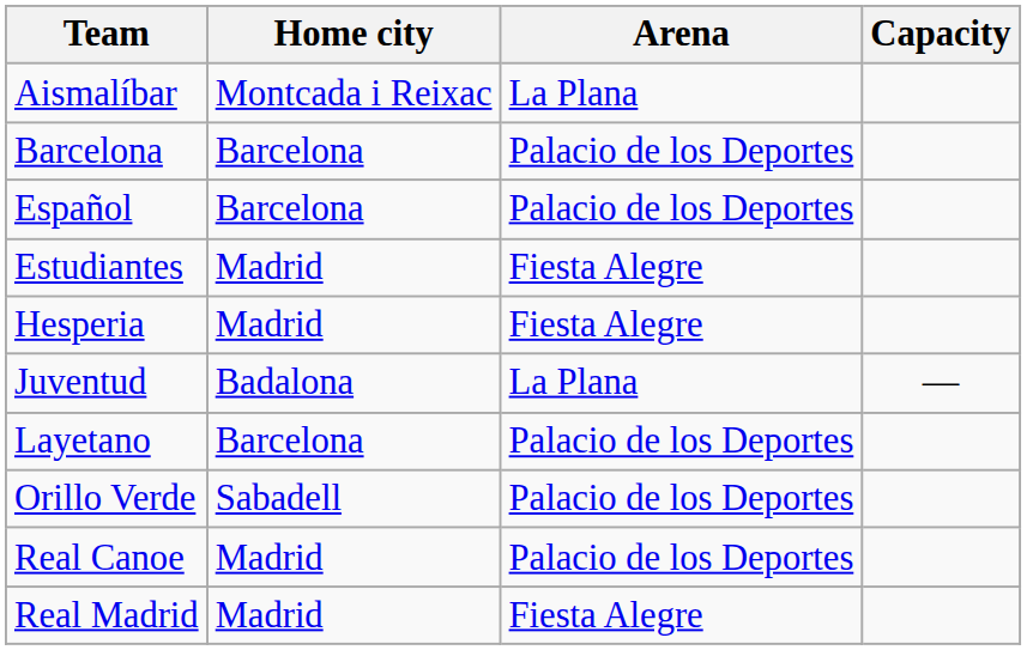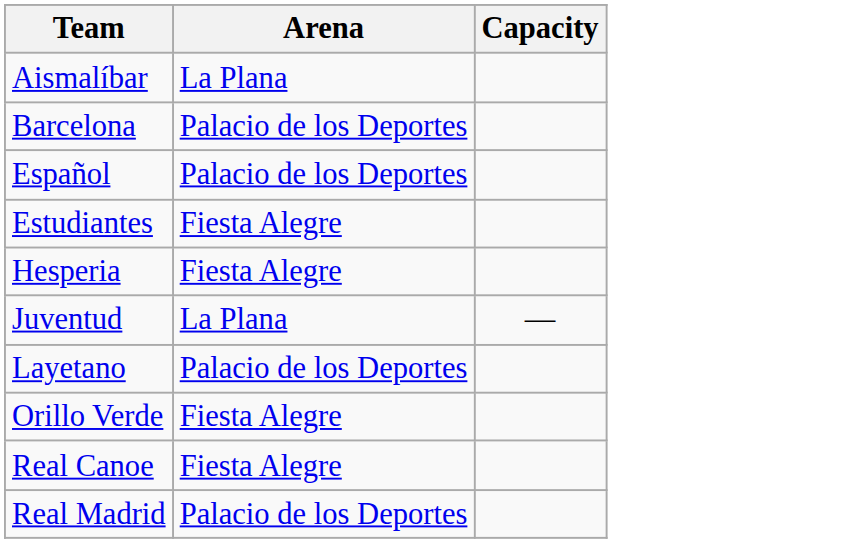 <table class="wikitable sortable">
 <tr>
 <th>Team</th>
-<th>Home city</th>
 <th>Arena</th>
 <th>Capacity</th>
 </tr>
 <tr>
 <td><a href='#'>Aismalíbar</a></td>
-<td><a href='#'>Montcada i Reixac</a></td>
 <td><a href='#'>La Plana</a></td>
 <td style="text-align:center"></td>
 </tr>
 <tr>
-<td><a href='#'>Barcelona</a></td>
 <td><a href='#'>Barcelona</a></td>
 <td><a href='#'>Palacio de los Deportes</a></td>
 <td style="text-align:center"></td>
 </tr>
 <tr>
 <td><a href='#'>Español</a></td>
-<td><a href='#'>Barcelona</a></td>
 <td><a href='#'>Palacio de los Deportes</a></td>
 <td style="text-align:center"></td>
 </tr>
 <tr>
 <td><a href='#'>Estudiantes</a></td>
-<td><a href='#'>Madrid</a></td>
 <td><a href='#'>Fiesta Alegre</a></td>
 <td style="text-align:center"></td>
 </tr>
 <tr>
 <td><a href='#'>Hesperia</a></td>
-<td><a href='#'>Madrid</a></td>
 <td><a href='#'>Fiesta Alegre</a></td>
 <td style="text-align:center"></td>
 </tr>
 <tr>
 <td><a href='#'>Juventud</a></td>
-<td><a href='#'>Badalona</a></td>
 <td><a href='#'>La Plana</a></td>
 <td style="text-align:center">—</td>
 </tr>
 <tr>
 <td><a href='#'>Layetano</a></td>
-<td><a href='#'>Barcelona</a></td>
 <td><a href='#'>Palacio de los Deportes</a></td>
 <td style="text-align:center"></td>
 </tr>
 <tr>
 <td><a href='#'>Orillo Verde</a></td>
-<td><a href='#'>Sabadell</a></td>
-<td><a href='#'>Palacio de los Deportes</a></td>
+<td><a href='#'>Fiesta Alegre</a></td>
 <td style="text-align:center"></td>
 </tr>
 <tr>
 <td><a href='#'>Real Canoe</a></td>
-<td><a href='#'>Madrid</a></td>
-<td><a href='#'>Palacio de los Deportes</a></td>
+<td><a href='#'>Fiesta Alegre</a></td>
 <td style="text-align:center"></td>
 </tr>
 <tr>
 <td><a href='#'>Real Madrid</a></td>
-<td><a href='#'>Madrid</a></td>
-<td><a href='#'>Fiesta Alegre</a></td>
+<td><a href='#'>Palacio de los Deportes</a></td>
 <td style="text-align:center"></td>
 </tr>
 </table>
